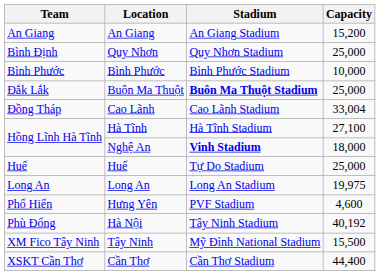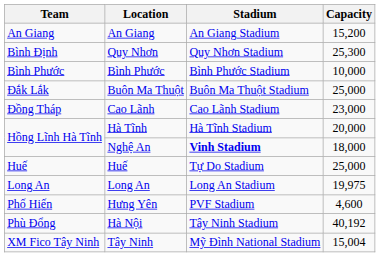 <table class="wikitable sortable">
 <tr>
 <th>Team</th>
 <th>Location</th>
 <th>Stadium</th>
 <th>Capacity</th>
 </tr>
 <tr>
 <td><a href='#'>An Giang</a></td>
 <td><a href='#'>An Giang</a></td>
 <td><a href='#'>An Giang Stadium</a></td>
 <td align=center>15,200</td>
 </tr>
 <tr>
 <td><a href='#'>Bình Định</a></td>
 <td><a href='#'>Quy Nhơn</a></td>
 <td><a href='#'>Quy Nhơn Stadium</a></td>
-<td align=center>25,000</td>
+<td align=center>25,300</td>
 </tr>
 <tr>
 <td><a href='#'>Bình Phước</a></td>
 <td><a href='#'>Bình Phước</a></td>
 <td><a href='#'>Bình Phước Stadium</a></td>
 <td align=center>10,000</td>
 </tr>
 <tr>
 <td><a href='#'>Đắk Lắk</a></td>
 <td><a href='#'>Buôn Ma Thuột</a></td>
-<td><strong><a href='#'>Buôn Ma Thuột Stadium</a></strong></td>
+<td><a href='#'>Buôn Ma Thuột Stadium</a></td>
 <td align=center>25,000</td>
 </tr>
 <tr>
 <td><a href='#'>Đồng Tháp</a></td>
 <td><a href='#'>Cao Lãnh</a></td>
 <td><a href='#'>Cao Lãnh Stadium</a></td>
-<td align=center>33,004</td>
+<td align=center>23,000</td>
 </tr>
 <tr>
 <td rowspan=2><a href='#'>Hồng Lĩnh Hà Tĩnh</a></td>
 <td><a href='#'>Hà Tĩnh</a></td>
 <td><a href='#'>Hà Tĩnh Stadium</a></td>
-<td align=center>27,100</td>
+<td align=center>20,000</td>
 </tr>
 <tr>
 <td><a href='#'>Nghệ An</a></td>
 <td><strong><a href='#'>Vinh Stadium</a></strong></td>
 <td align=center>18,000</td>
 </tr>
 <tr>
 <td><a href='#'>Huế</a></td>
 <td><a href='#'>Huế</a></td>
 <td><a href='#'>Tự Do Stadium</a></td>
 <td align=center>25,000</td>
 </tr>
 <tr>
 <td><a href='#'>Long An</a></td>
 <td><a href='#'>Long An</a></td>
 <td><a href='#'>Long An Stadium</a></td>
 <td align=center>19,975</td>
 </tr>
 <tr>
 <td><a href='#'>Phố Hiến</a></td>
 <td><a href='#'>Hưng Yên</a></td>
 <td><a href='#'>PVF Stadium</a></td>
 <td align=center>4,600</td>
 </tr>
 <tr>
 <td><a href='#'>Phù Đổng</a></td>
 <td><a href='#'>Hà Nội</a></td>
 <td><a href='#'>Tây Ninh Stadium</a></td>
 <td align=center>40,192</td>
 </tr>
 <tr>
 <td><a href='#'>XM Fico Tây Ninh</a></td>
 <td><a href='#'>Tây Ninh</a></td>
 <td><a href='#'>Mỹ Đình National Stadium</a></td>
-<td align=center>15,500</td>
-</tr>
-<tr>
-<td><a href='#'>XSKT Cần Thơ</a></td>
-<td><a href='#'>Cần Thơ</a></td>
-<td><a href='#'>Cần Thơ Stadium</a></td>
-<td align=center>44,400</td>
+<td align=center>15,004</td>
 </tr>
 </table>
